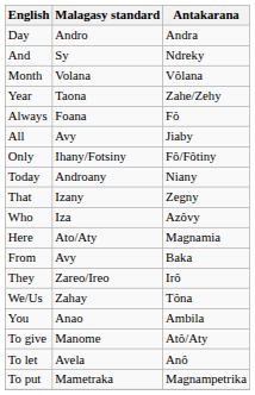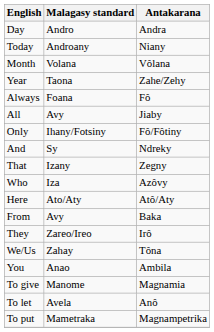 <table class="wikitable sortable">
 <tr>
 <th>English</th>
 <th>Malagasy standard</th>
 <th>Antakarana</th>
 </tr>
 <tr>
 <td>Day</td>
 <td>Andro</td>
 <td>Andra</td>
 </tr>
 <tr>
-<td>And</td>
-<td>Sy</td>
-<td>Ndreky</td>
+<td>Today</td>
+<td>Androany</td>
+<td>Niany</td>
 </tr>
 <tr>
 <td>Month</td>
 <td>Volana</td>
 <td>Vôlana</td>
 </tr>
 <tr>
 <td>Year</td>
 <td>Taona</td>
 <td>Zahe/Zehy</td>
 </tr>
 <tr>
 <td>Always</td>
 <td>Foana</td>
 <td>Fô</td>
 </tr>
 <tr>
 <td>All</td>
 <td>Avy</td>
 <td>Jiaby</td>
 </tr>
 <tr>
 <td>Only</td>
 <td>Ihany/Fotsiny</td>
 <td>Fô/Fôtiny</td>
 </tr>
 <tr>
-<td>Today</td>
-<td>Androany</td>
-<td>Niany</td>
+<td>And</td>
+<td>Sy</td>
+<td>Ndreky</td>
 </tr>
 <tr>
 <td>That</td>
 <td>Izany</td>
 <td>Zegny</td>
 </tr>
 <tr>
 <td>Who</td>
 <td>Iza</td>
 <td>Azôvy</td>
 </tr>
 <tr>
 <td>Here</td>
 <td>Ato/Aty</td>
-<td>Magnamia</td>
+<td>Atô/Aty</td>
 </tr>
 <tr>
 <td>From</td>
 <td>Avy</td>
 <td>Baka</td>
 </tr>
 <tr>
 <td>They</td>
 <td>Zareo/Ireo</td>
 <td>Irô</td>
 </tr>
 <tr>
 <td>We/Us</td>
 <td>Zahay</td>
 <td>Tôna</td>
 </tr>
 <tr>
 <td>You</td>
 <td>Anao</td>
 <td>Ambila</td>
 </tr>
 <tr>
 <td>To give</td>
 <td>Manome</td>
-<td>Atô/Aty</td>
+<td>Magnamia</td>
 </tr>
 <tr>
 <td>To let</td>
 <td>Avela</td>
 <td>Anô</td>
 </tr>
 <tr>
 <td>To put</td>
 <td>Mametraka</td>
 <td>Magnampetrika</td>
 </tr>
 <tr>
 </tr>
 </table>
